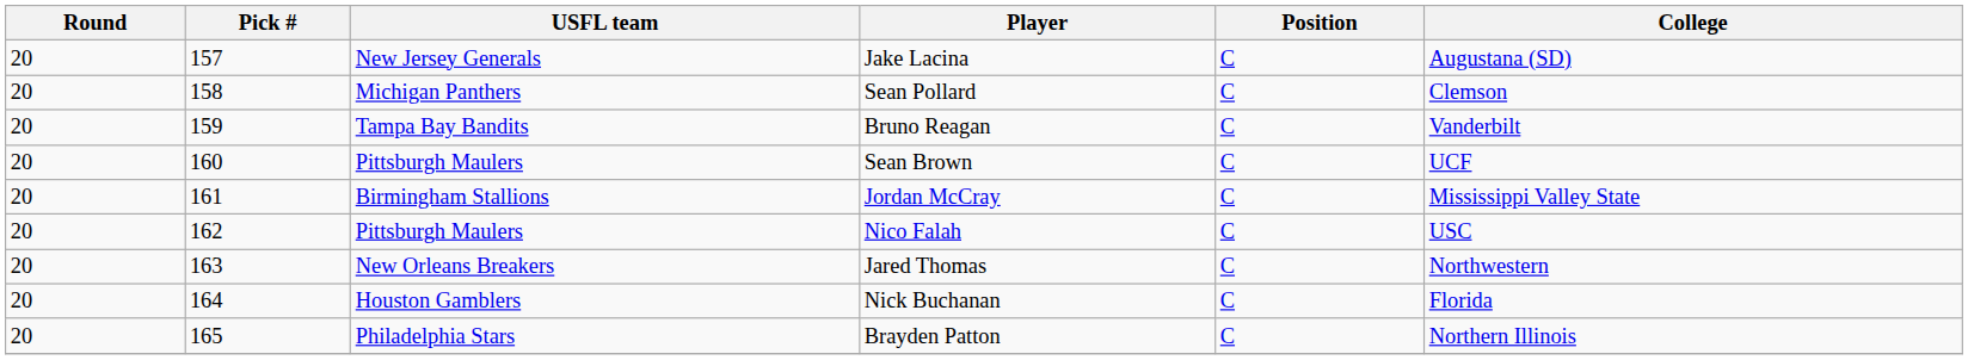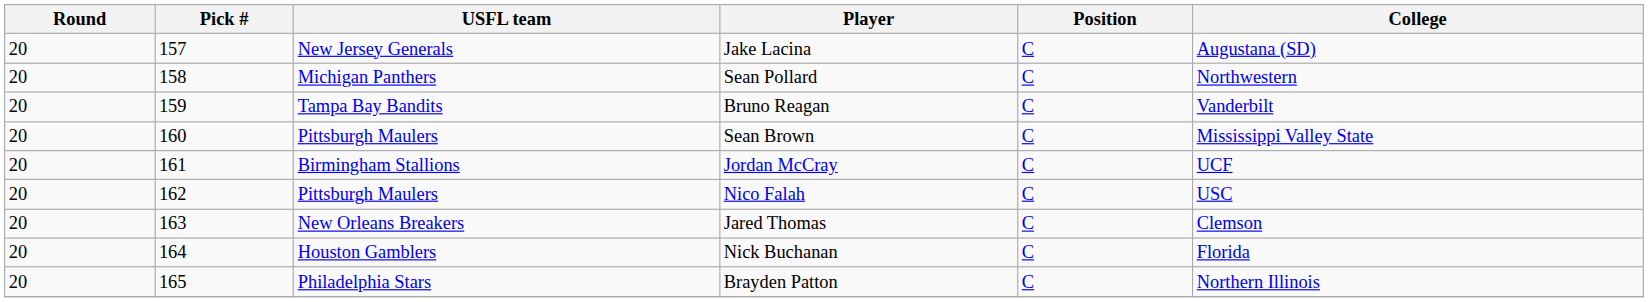 <table class="wikitable sortable sortable" style="width: 90%">
 <tr>
 <th>Round</th>
 <th>Pick #</th>
 <th>USFL team</th>
 <th>Player</th>
 <th>Position</th>
 <th>College</th>
 </tr>
 <tr>
 <td>20</td>
 <td>157</td>
 <td><a href='#'>New Jersey Generals</a></td>
 <td>Jake Lacina</td>
 <td><a href='#'>C</a></td>
 <td><a href='#'>Augustana (SD)</a></td>
 </tr>
 <tr>
 <td>20</td>
 <td>158</td>
 <td><a href='#'>Michigan Panthers</a></td>
 <td>Sean Pollard</td>
 <td><a href='#'>C</a></td>
-<td><a href='#'>Clemson</a></td>
+<td><a href='#'>Northwestern</a></td>
 </tr>
 <tr>
 <td>20</td>
 <td>159</td>
 <td><a href='#'>Tampa Bay Bandits</a></td>
 <td>Bruno Reagan</td>
 <td><a href='#'>C</a></td>
 <td><a href='#'>Vanderbilt</a></td>
 </tr>
 <tr>
 <td>20</td>
 <td>160</td>
 <td><a href='#'>Pittsburgh Maulers</a></td>
 <td>Sean Brown</td>
 <td><a href='#'>C</a></td>
-<td><a href='#'>UCF</a></td>
+<td><a href='#'>Mississippi Valley State</a></td>
 </tr>
 <tr>
 <td>20</td>
 <td>161</td>
 <td><a href='#'>Birmingham Stallions</a></td>
 <td><a href='#'>Jordan McCray</a></td>
 <td><a href='#'>C</a></td>
-<td><a href='#'>Mississippi Valley State</a></td>
+<td><a href='#'>UCF</a></td>
 </tr>
 <tr>
 <td>20</td>
 <td>162</td>
 <td><a href='#'>Pittsburgh Maulers</a></td>
 <td><a href='#'>Nico Falah</a></td>
 <td><a href='#'>C</a></td>
 <td><a href='#'>USC</a></td>
 </tr>
 <tr>
 <td>20</td>
 <td>163</td>
 <td><a href='#'>New Orleans Breakers</a></td>
 <td>Jared Thomas</td>
 <td><a href='#'>C</a></td>
-<td><a href='#'>Northwestern</a></td>
+<td><a href='#'>Clemson</a></td>
 </tr>
 <tr>
 <td>20</td>
 <td>164</td>
 <td><a href='#'>Houston Gamblers</a></td>
 <td>Nick Buchanan</td>
 <td><a href='#'>C</a></td>
 <td><a href='#'>Florida</a></td>
 </tr>
 <tr>
 <td>20</td>
 <td>165</td>
 <td><a href='#'>Philadelphia Stars</a></td>
 <td>Brayden Patton</td>
 <td><a href='#'>C</a></td>
 <td><a href='#'>Northern Illinois</a></td>
 </tr>
 <tr>
 </tr>
 </table>
